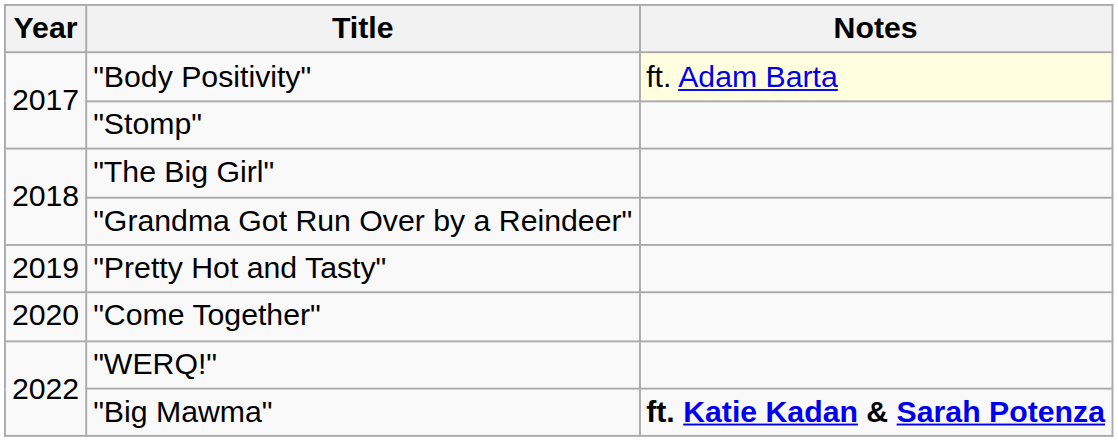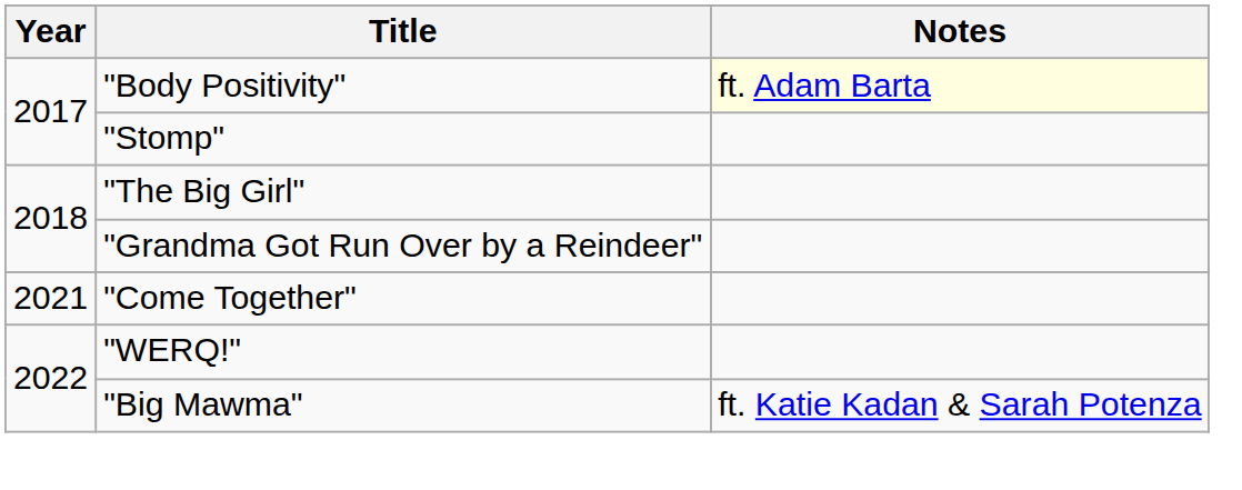 <table class="wikitable">
 <tr>
 <th>Year</th>
 <th>Title</th>
 <th>Notes</th>
 </tr>
 <tr>
 <td rowspan=2>2017</td>
 <td>"Body Positivity"</td>
 <td style="background: lightyellow;">ft. <a href='#'>Adam Barta</a></td>
 </tr>
 <tr>
 <td>"Stomp"</td>
 <td></td>
 </tr>
 <tr>
 <td rowspan=2>2018</td>
 <td>"The Big Girl"</td>
 <td></td>
 </tr>
 <tr>
 <td>"Grandma Got Run Over by a Reindeer"</td>
 <td></td>
 </tr>
 <tr>
-<td>2019</td>
-<td>"Pretty Hot and Tasty"</td>
-<td></td>
-</tr>
-<tr>
-<td>2020</td>
+<td>2021</td>
 <td>"Come Together"</td>
 <td></td>
 </tr>
 <tr>
 <td rowspan=2>2022</td>
 <td>"WERQ!"</td>
 <td></td>
 </tr>
 <tr>
 <td>"Big Mawma"</td>
-<td><strong>ft. <a href='#'>Katie Kadan</a> & <a href='#'>Sarah Potenza</a></strong></td>
+<td>ft. <a href='#'>Katie Kadan</a> & <a href='#'>Sarah Potenza</a></td>
 </tr>
 </table>
